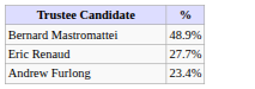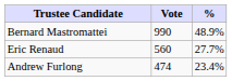 <table class="wikitable sortable">
 <tr>
 <th style="background:#ddf; width:200px;">Trustee Candidate</th>
+<th style="background:#ddf; width:50px;">Vote</th>
 <th style="background:#ddf; width:30px;">%</th>
 </tr>
 <tr>
 <td>Bernard Mastromattei</td>
+<td>990</td>
 <td>48.9%</td>
 </tr>
 <tr>
 <td>Eric Renaud</td>
+<td>560</td>
 <td>27.7%</td>
 </tr>
 <tr>
 <td>Andrew Furlong</td>
+<td>474</td>
 <td>23.4%</td>
 </tr>
 </table>
